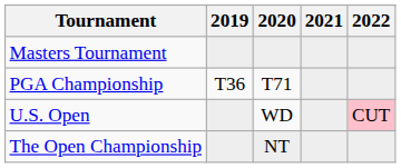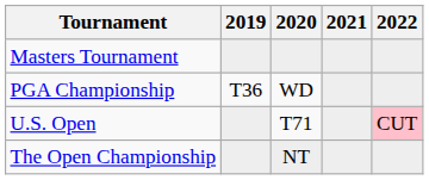 <table class="wikitable" style="font-size:95%;text-align:center;">
 <tr>
 <th>Tournament</th>
 <th>2019</th>
 <th>2020</th>
 <th>2021</th>
 <th>2022</th>
 </tr>
 <tr>
 <td align=left><a href='#'>Masters Tournament</a></td>
 <td style="background:#eeeeee;"></td>
 <td style="background:#eeeeee;"></td>
 <td style="background:#eeeeee;"></td>
 <td style="background:#eeeeee;"></td>
 </tr>
 <tr>
 <td align=left><a href='#'>PGA Championship</a></td>
 <td>T36</td>
-<td>T71</td>
+<td>WD</td>
 <td style="background:#eeeeee;"></td>
 <td style="background:#eeeeee;"></td>
 </tr>
 <tr>
 <td align=left><a href='#'>U.S. Open</a></td>
 <td style="background:#eeeeee;"></td>
-<td>WD</td>
+<td>T71</td>
 <td style="background:#eeeeee;"></td>
 <td style="background: pink;">CUT</td>
 </tr>
 <tr>
 <td align=left><a href='#'>The Open Championship</a></td>
 <td style="background:#eeeeee;"></td>
 <td style="background:#eeeeee;">NT</td>
 <td style="background:#eeeeee;"></td>
 <td style="background:#eeeeee;"></td>
 </tr>
 </table>
